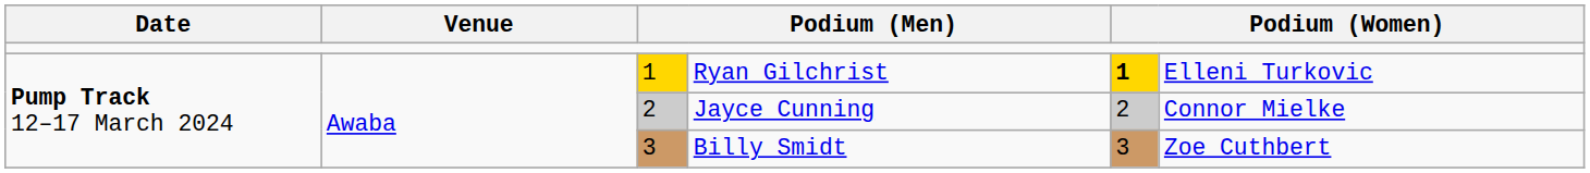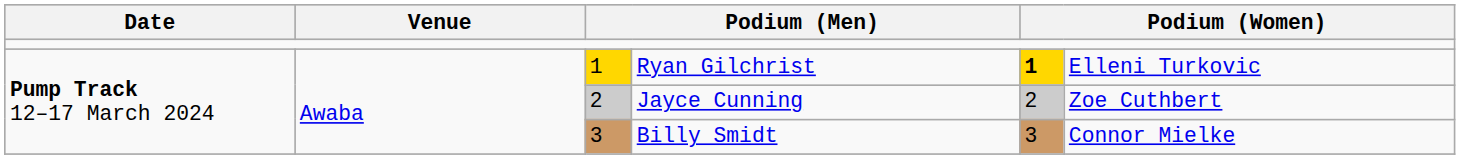 <table class="wikitable" width=70%>
 <tr>
 <th>Date</th>
 <th width=20%>Venue</th>
 <th colspan=2 width=30%>Podium (Men)</th>
 <th colspan=2 width=30%>Podium (Women)</th>
 </tr>
 <tr>
 <td colspan=6></td>
 </tr>
 <tr>
 <td rowspan=3><strong>Pump Track</strong> <br> 12–17 March 2024</td>
 <td rowspan=3><br><a href='#'>Awaba</a></td>
 <td bgcolor=FFD700>1</td>
 <td><a href='#'>Ryan Gilchrist</a></td>
 <td bgcolor=FFD700><strong>1</strong></td>
 <td><a href='#'>Elleni Turkovic</a></td>
 </tr>
 <tr>
 <td bgcolor=CCCCCC>2</td>
 <td><a href='#'>Jayce Cunning</a></td>
 <td bgcolor=CCCCCC>2</td>
-<td><a href='#'>Connor Mielke</a></td>
+<td><a href='#'>Zoe Cuthbert</a></td>
 </tr>
 <tr>
 <td bgcolor=CC9966>3</td>
 <td><a href='#'>Billy Smidt</a></td>
 <td bgcolor=CC9966>3</td>
-<td><a href='#'>Zoe Cuthbert</a></td>
+<td><a href='#'>Connor Mielke</a></td>
 </tr>
 </table>
